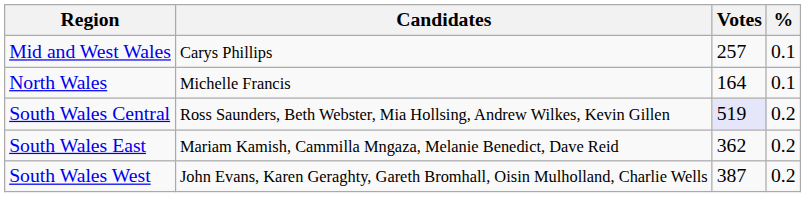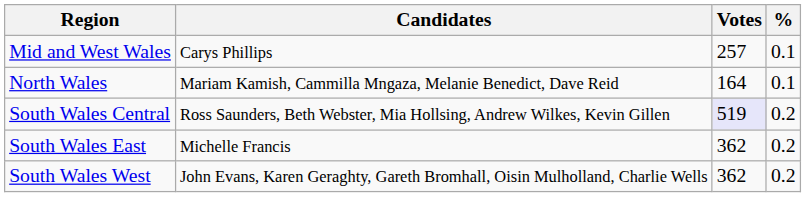 <table class="wikitable">
 <tr>
 <th>Region</th>
 <th>Candidates</th>
 <th>Votes</th>
 <th>%</th>
 </tr>
 <tr>
 <td><a href='#'>Mid and West Wales</a></td>
 <td><small>Carys Phillips</small></td>
 <td>257</td>
 <td>0.1</td>
 </tr>
 <tr>
 <td><a href='#'>North Wales</a></td>
-<td><small>Michelle Francis</small></td>
+<td><small>Mariam Kamish, Cammilla Mngaza, Melanie Benedict, Dave Reid</small></td>
 <td>164</td>
 <td>0.1</td>
 </tr>
 <tr>
 <td><a href='#'>South Wales Central</a></td>
 <td><small>Ross Saunders, Beth Webster, Mia Hollsing, Andrew Wilkes, Kevin Gillen</small></td>
 <td style="background: lavender;">519</td>
 <td>0.2</td>
 </tr>
 <tr>
 <td><a href='#'>South Wales East</a></td>
-<td><small>Mariam Kamish, Cammilla Mngaza, Melanie Benedict, Dave Reid</small></td>
+<td><small>Michelle Francis</small></td>
 <td>362</td>
 <td>0.2</td>
 </tr>
 <tr>
 <td><a href='#'>South Wales West</a></td>
 <td><small>John Evans, Karen Geraghty, Gareth Bromhall, Oisin Mulholland, Charlie Wells</small></td>
-<td>387</td>
+<td>362</td>
 <td>0.2</td>
 </tr>
 </table>
